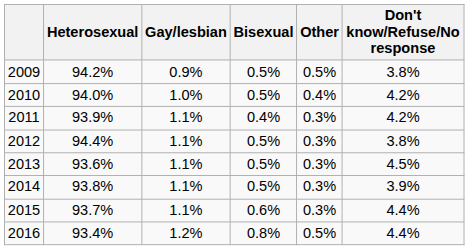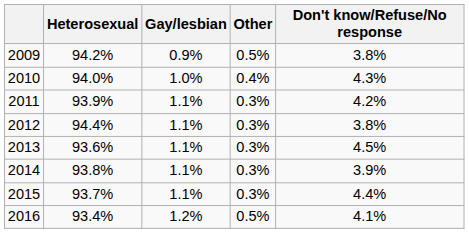 <table class="wikitable sortable" border="1" style="text-align:center; width:40%">
 <tr>
 <th></th>
 <th>Heterosexual</th>
 <th>Gay/lesbian</th>
-<th>Bisexual</th>
 <th>Other</th>
 <th>Don't know/Refuse/No response</th>
 </tr>
 <tr>
 <td>2009</td>
 <td>94.2%</td>
 <td>0.9%</td>
 <td>0.5%</td>
-<td>0.5%</td>
 <td>3.8%</td>
 </tr>
 <tr>
 <td>2010</td>
 <td>94.0%</td>
 <td>1.0%</td>
-<td>0.5%</td>
 <td>0.4%</td>
-<td>4.2%</td>
+<td>4.3%</td>
 </tr>
 <tr>
 <td>2011</td>
 <td>93.9%</td>
 <td>1.1%</td>
-<td>0.4%</td>
 <td>0.3%</td>
 <td>4.2%</td>
 </tr>
 <tr>
 <td>2012</td>
 <td>94.4%</td>
 <td>1.1%</td>
-<td>0.5%</td>
 <td>0.3%</td>
 <td>3.8%</td>
 </tr>
 <tr>
 <td>2013</td>
 <td>93.6%</td>
 <td>1.1%</td>
-<td>0.5%</td>
 <td>0.3%</td>
 <td>4.5%</td>
 </tr>
 <tr>
 <td>2014</td>
 <td>93.8%</td>
 <td>1.1%</td>
-<td>0.5%</td>
 <td>0.3%</td>
 <td>3.9%</td>
 </tr>
 <tr>
 <td>2015</td>
 <td>93.7%</td>
 <td>1.1%</td>
-<td>0.6%</td>
 <td>0.3%</td>
 <td>4.4%</td>
 </tr>
 <tr>
 <td>2016</td>
 <td>93.4%</td>
 <td>1.2%</td>
-<td>0.8%</td>
 <td>0.5%</td>
-<td>4.4%</td>
+<td>4.1%</td>
 </tr>
 </table>
